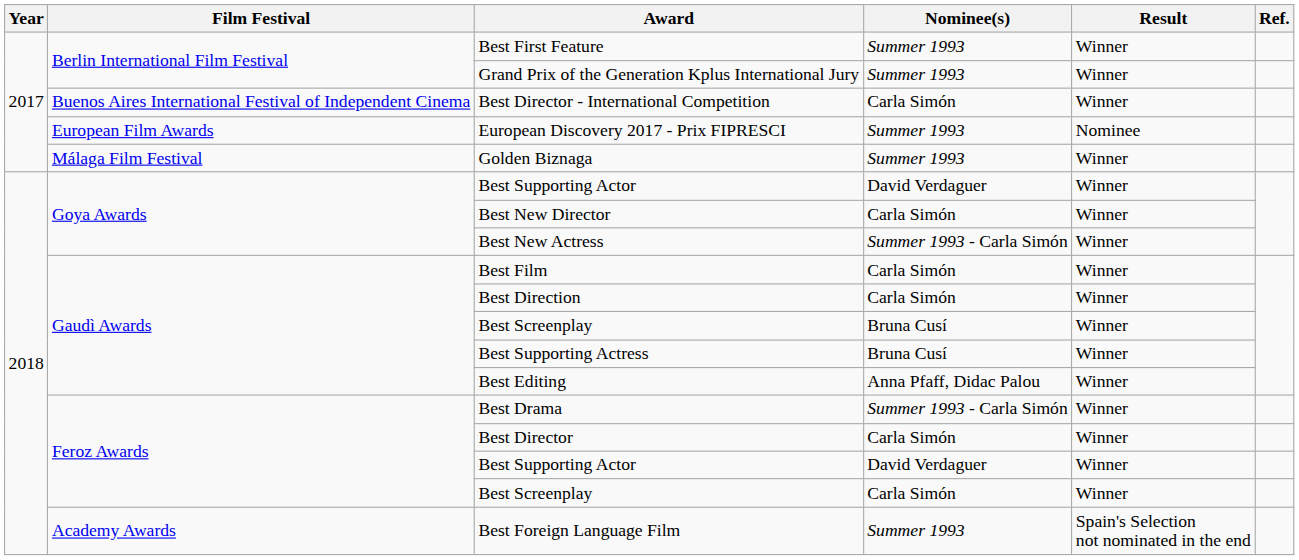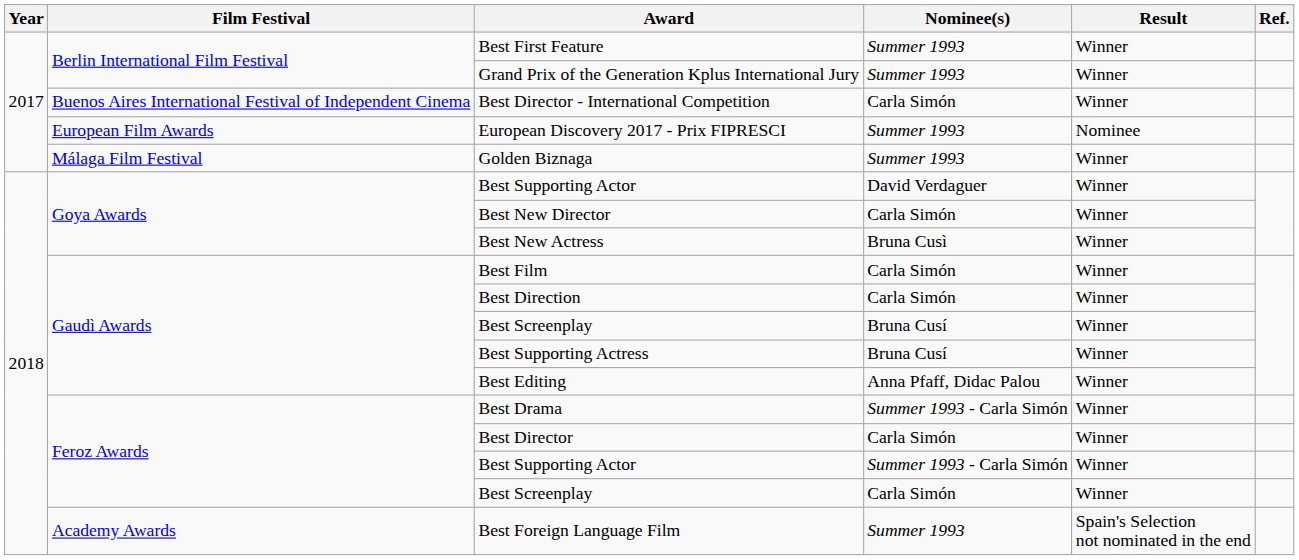 <table class="wikitable">
 <tr>
 <th>Year</th>
 <th>Film Festival</th>
 <th>Award</th>
 <th>Nominee(s)</th>
 <th>Result</th>
 <th>Ref.</th>
 </tr>
 <tr>
 <td rowspan="5">2017</td>
 <td rowspan="2"><a href='#'>Berlin International Film Festival</a></td>
 <td>Best First Feature</td>
 <td><em>Summer 1993</em></td>
 <td>Winner</td>
 <td></td>
 </tr>
 <tr>
 <td>Grand Prix of the Generation Kplus International Jury</td>
 <td><em>Summer 1993</em></td>
 <td>Winner</td>
 <td></td>
 </tr>
 <tr>
 <td><a href='#'>Buenos Aires International Festival of Independent Cinema</a></td>
 <td>Best Director - International Competition</td>
 <td>Carla Simón</td>
 <td>Winner</td>
 <td></td>
 </tr>
 <tr>
 <td><a href='#'>European Film Awards</a></td>
 <td>European Discovery 2017 - Prix FIPRESCI</td>
 <td><em>Summer 1993</em></td>
 <td>Nominee</td>
 <td></td>
 </tr>
 <tr>
 <td><a href='#'>Málaga Film Festival</a></td>
 <td>Golden Biznaga</td>
 <td><em>Summer 1993</em></td>
 <td>Winner</td>
 <td></td>
 </tr>
 <tr>
 <td rowspan="13">2018</td>
 <td rowspan="3"><a href='#'>Goya Awards</a></td>
 <td>Best Supporting Actor</td>
 <td>David Verdaguer</td>
 <td>Winner</td>
 <td rowspan="3"></td>
 </tr>
 <tr>
 <td>Best New Director</td>
 <td>Carla Simón</td>
 <td>Winner</td>
 </tr>
 <tr>
 <td>Best New Actress</td>
-<td><em>Summer 1993</em> - Carla Simón</td>
+<td>Bruna Cusì</td>
 <td>Winner</td>
 </tr>
 <tr>
 <td rowspan="5"><a href='#'>Gaudì Awards</a></td>
 <td>Best Film</td>
 <td>Carla Simón</td>
 <td>Winner</td>
 <td rowspan="5"></td>
 </tr>
 <tr>
 <td>Best Direction</td>
 <td>Carla Simón</td>
 <td>Winner</td>
 </tr>
 <tr>
 <td>Best Screenplay</td>
 <td>Bruna Cusí</td>
 <td>Winner</td>
 </tr>
 <tr>
 <td>Best Supporting Actress</td>
 <td>Bruna Cusí</td>
 <td>Winner</td>
 </tr>
 <tr>
 <td>Best Editing</td>
 <td>Anna Pfaff, Didac Palou</td>
 <td>Winner</td>
 </tr>
 <tr>
 <td rowspan="4"><a href='#'>Feroz Awards</a></td>
 <td>Best Drama</td>
 <td><em>Summer 1993</em> - Carla Simón</td>
 <td>Winner</td>
 <td></td>
 </tr>
 <tr>
 <td>Best Director</td>
 <td>Carla Simón</td>
 <td>Winner</td>
 <td></td>
 </tr>
 <tr>
 <td>Best Supporting Actor</td>
-<td>David Verdaguer</td>
+<td><em>Summer 1993</em> - Carla Simón</td>
 <td>Winner</td>
 <td></td>
 </tr>
 <tr>
 <td>Best Screenplay</td>
 <td>Carla Simón</td>
 <td>Winner</td>
 <td></td>
 </tr>
 <tr>
 <td><a href='#'>Academy Awards</a></td>
 <td>Best Foreign Language Film</td>
 <td><em>Summer 1993</em></td>
 <td>Spain's Selection<br>not nominated in the end</td>
 <td></td>
 </tr>
 </table>
